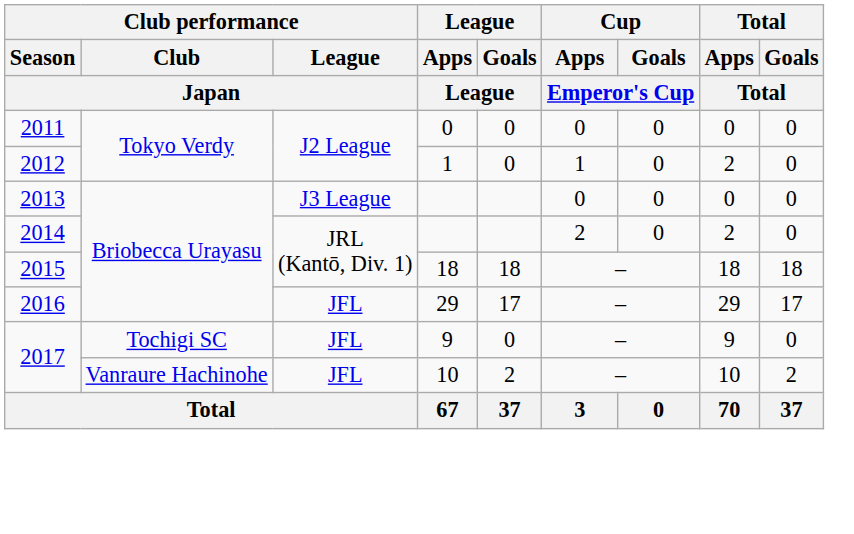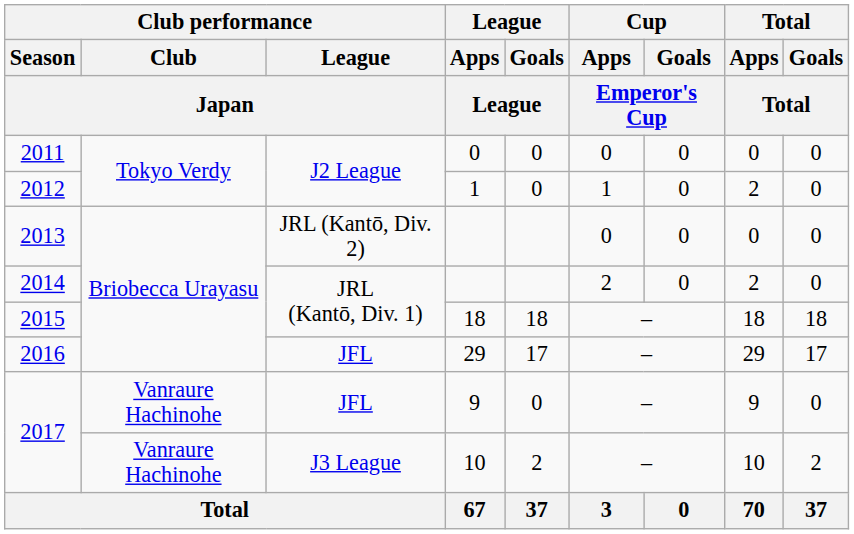 <table class="wikitable" style="text-align:center;">
 <tr>
 <th colspan=3>Club performance</th>
 <th colspan=2>League</th>
 <th colspan=2>Cup</th>
 <th colspan=2>Total</th>
 </tr>
 <tr>
 <th>Season</th>
 <th>Club</th>
 <th>League</th>
 <th>Apps</th>
 <th>Goals</th>
 <th>Apps</th>
 <th>Goals</th>
 <th>Apps</th>
 <th>Goals</th>
 </tr>
 <tr>
 <th colspan=3>Japan</th>
 <th colspan=2>League</th>
 <th colspan=2><a href='#'>Emperor's Cup</a></th>
 <th colspan=2>Total</th>
 </tr>
 <tr>
 <td><a href='#'>2011</a></td>
 <td rowspan="2"><a href='#'>Tokyo Verdy</a></td>
 <td rowspan="2"><a href='#'>J2 League</a></td>
 <td>0</td>
 <td>0</td>
 <td>0</td>
 <td>0</td>
 <td>0</td>
 <td>0</td>
 </tr>
 <tr>
 <td><a href='#'>2012</a></td>
 <td>1</td>
 <td>0</td>
 <td>1</td>
 <td>0</td>
 <td>2</td>
 <td>0</td>
 </tr>
 <tr>
 <td><a href='#'>2013</a></td>
 <td rowspan="4"><a href='#'>Briobecca Urayasu</a></td>
-<td><a href='#'>J3 League</a></td>
+<td>JRL (Kantō, Div. 2)</td>
 <td></td>
 <td></td>
 <td>0</td>
 <td>0</td>
 <td>0</td>
 <td>0</td>
 </tr>
 <tr>
 <td><a href='#'>2014</a></td>
 <td rowspan="2">JRL<br>(Kantō, Div. 1)</td>
 <td></td>
 <td></td>
 <td>2</td>
 <td>0</td>
 <td>2</td>
 <td>0</td>
 </tr>
 <tr>
 <td><a href='#'>2015</a></td>
 <td>18</td>
 <td>18</td>
 <td colspan="2">–</td>
 <td>18</td>
 <td>18</td>
 </tr>
 <tr>
 <td><a href='#'>2016</a></td>
 <td><a href='#'>JFL</a></td>
 <td>29</td>
 <td>17</td>
 <td colspan="2">–</td>
 <td>29</td>
 <td>17</td>
 </tr>
 <tr>
 <td rowspan="2"><a href='#'>2017</a></td>
-<td><a href='#'>Tochigi SC</a></td>
+<td><a href='#'>Vanraure Hachinohe</a></td>
 <td><a href='#'>JFL</a></td>
 <td>9</td>
 <td>0</td>
 <td colspan="2">–</td>
 <td>9</td>
 <td>0</td>
 </tr>
 <tr>
 <td><a href='#'>Vanraure Hachinohe</a></td>
-<td><a href='#'>JFL</a></td>
+<td><a href='#'>J3 League</a></td>
 <td>10</td>
 <td>2</td>
 <td colspan="2">–</td>
 <td>10</td>
 <td>2</td>
 </tr>
 <tr>
 <th colspan=3>Total</th>
 <th>67</th>
 <th>37</th>
 <th>3</th>
 <th>0</th>
 <th>70</th>
 <th>37</th>
 </tr>
 </table>
